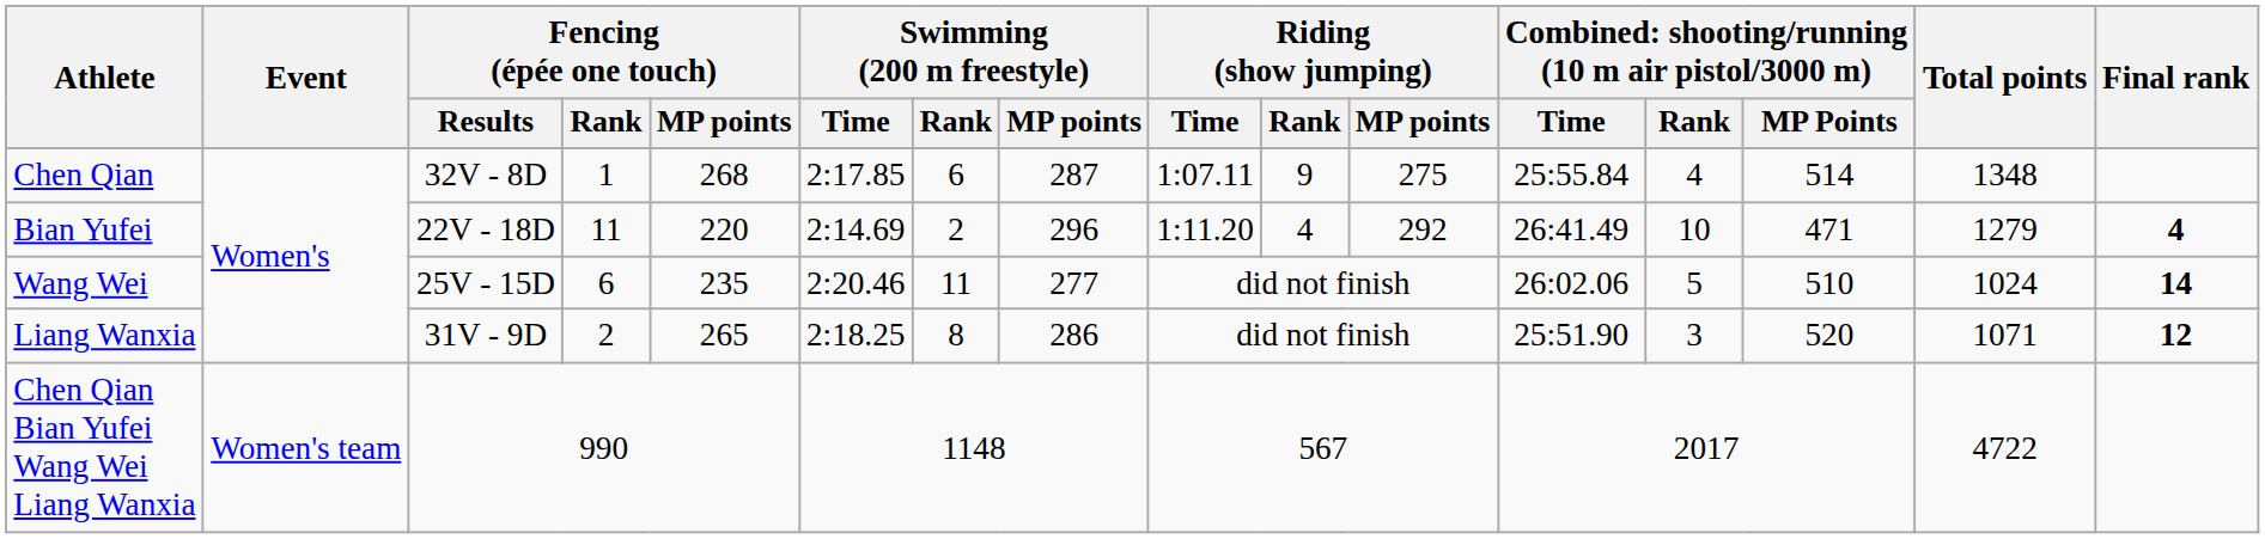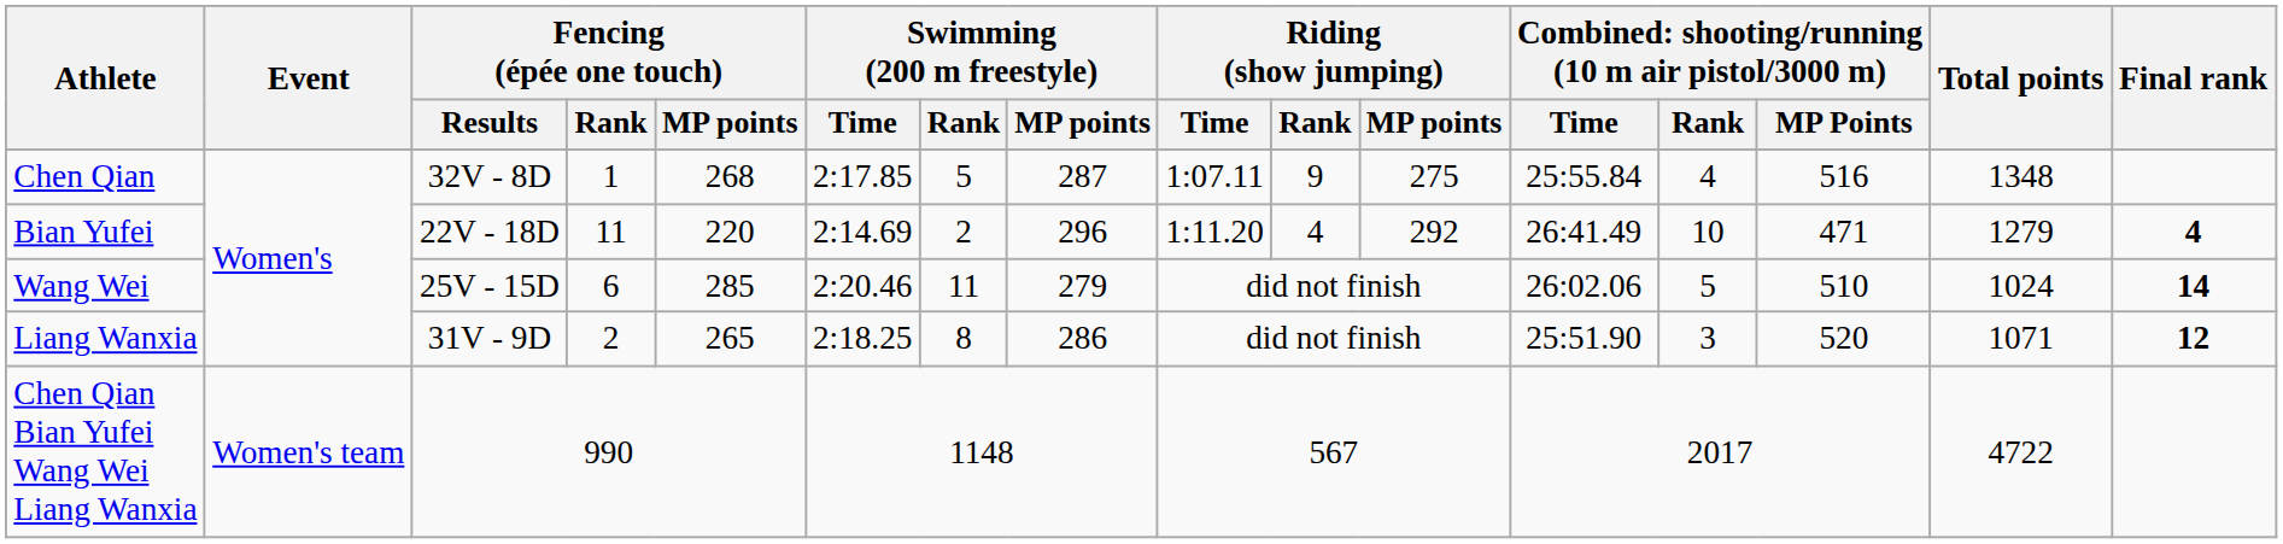 <table class="wikitable" style="font-size:90%">
 <tr>
 <th rowspan=2>Athlete</th>
 <th rowspan=2>Event</th>
 <th colspan=3>Fencing<br><span>(épée one touch)</span></th>
 <th colspan=3>Swimming<br><span>(200 m freestyle)</span></th>
 <th colspan=3>Riding<br><span>(show jumping)</span></th>
 <th colspan=3>Combined: shooting/running<br><span>(10 m air pistol/3000 m)</span></th>
 <th rowspan=2>Total points</th>
 <th rowspan=2>Final rank</th>
 </tr>
 <tr style="font-size:95%">
 <th>Results</th>
 <th>Rank</th>
 <th>MP points</th>
 <th>Time</th>
 <th>Rank</th>
 <th>MP points</th>
 <th>Time</th>
 <th>Rank</th>
 <th>MP points</th>
 <th>Time</th>
 <th>Rank</th>
 <th>MP Points</th>
 </tr>
 <tr align=center>
 <td align=left><a href='#'>Chen Qian</a></td>
 <td style="text-align:left;" rowspan="4"><a href='#'>Women's</a></td>
 <td>32V - 8D</td>
 <td>1</td>
 <td>268</td>
 <td>2:17.85</td>
-<td>6</td>
+<td>5</td>
 <td>287</td>
 <td>1:07.11</td>
 <td>9</td>
 <td>275</td>
 <td>25:55.84</td>
 <td>4</td>
-<td>514</td>
+<td>516</td>
 <td>1348</td>
 <td></td>
 </tr>
 <tr align=center>
 <td align=left><a href='#'>Bian Yufei</a></td>
 <td>22V - 18D</td>
 <td>11</td>
 <td>220</td>
 <td>2:14.69</td>
 <td>2</td>
 <td>296</td>
 <td>1:11.20</td>
 <td>4</td>
 <td>292</td>
 <td>26:41.49</td>
 <td>10</td>
 <td>471</td>
 <td>1279</td>
 <td><strong>4</strong></td>
 </tr>
 <tr align=center>
 <td align=left><a href='#'>Wang Wei</a></td>
 <td>25V - 15D</td>
 <td>6</td>
-<td>235</td>
+<td>285</td>
 <td>2:20.46</td>
 <td>11</td>
-<td>277</td>
+<td>279</td>
 <td colspan=3>did not finish</td>
 <td>26:02.06</td>
 <td>5</td>
 <td>510</td>
 <td>1024</td>
 <td><strong>14</strong></td>
 </tr>
 <tr align=center>
 <td align=left><a href='#'>Liang Wanxia</a></td>
 <td>31V - 9D</td>
 <td>2</td>
 <td>265</td>
 <td>2:18.25</td>
 <td>8</td>
 <td>286</td>
 <td colspan=3>did not finish</td>
 <td>25:51.90</td>
 <td>3</td>
 <td>520</td>
 <td>1071</td>
 <td><strong>12</strong></td>
 </tr>
 <tr align=center>
 <td align=left><a href='#'>Chen Qian</a> <br><a href='#'>Bian Yufei</a> <br><a href='#'>Wang Wei</a> <br><a href='#'>Liang Wanxia</a></td>
 <td align=left><a href='#'>Women's team</a></td>
 <td style="text-align:center;" colspan="3">990</td>
 <td style="text-align:center;" colspan="3">1148</td>
 <td style="text-align:center;" colspan="3">567</td>
 <td style="text-align:center;" colspan="3">2017</td>
 <td style="text-align:center;">4722</td>
 <td></td>
 </tr>
 </table>
